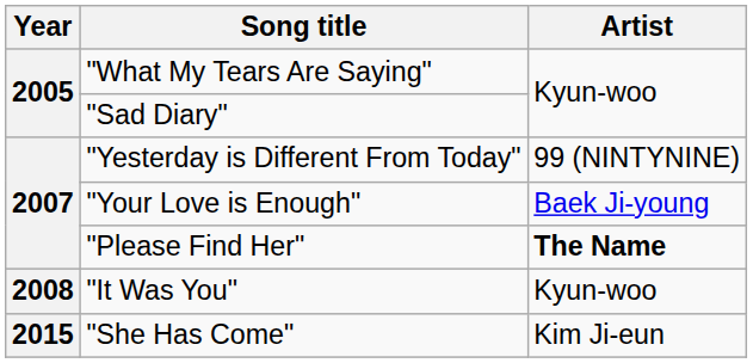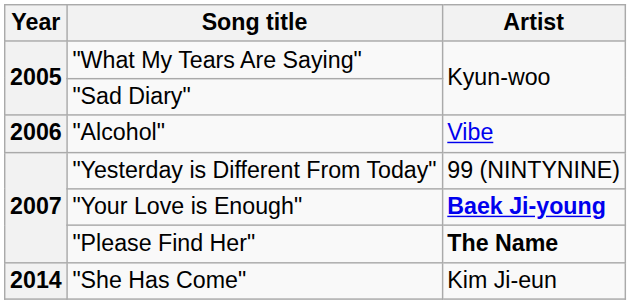 <table class="wikitable sortable plainrowheaders">
 <tr>
 <th>Year</th>
 <th>Song title</th>
 <th>Artist</th>
 </tr>
 <tr>
 <th scope="row" rowspan="2">2005</th>
 <td>"What My Tears Are Saying"</td>
 <td rowspan="2">Kyun-woo</td>
 </tr>
 <tr>
 <td>"Sad Diary"</td>
 </tr>
 <tr>
+<th scope="row">2006</th>
+<td>"Alcohol"</td>
+<td><a href='#'>Vibe</a></td>
+</tr>
+<tr>
 <th scope="row" rowspan="3">2007</th>
 <td>"Yesterday is Different From Today"</td>
 <td>99 (NINTYNINE)</td>
 </tr>
 <tr>
 <td>"Your Love is Enough"</td>
-<td><a href='#'>Baek Ji-young</a></td>
+<td><strong><a href='#'>Baek Ji-young</a></strong></td>
 </tr>
 <tr>
 <td>"Please Find Her"</td>
 <td><strong>The Name</strong></td>
 </tr>
 <tr>
-<th scope="row">2008</th>
-<td>"It Was You"</td>
-<td>Kyun-woo</td>
-</tr>
-<tr>
-<th scope="row">2015</th>
+<th scope="row">2014</th>
 <td>"She Has Come"</td>
 <td>Kim Ji-eun</td>
 </tr>
 </table>
